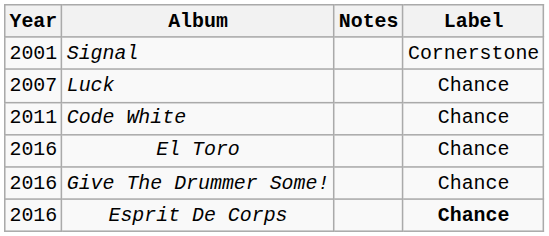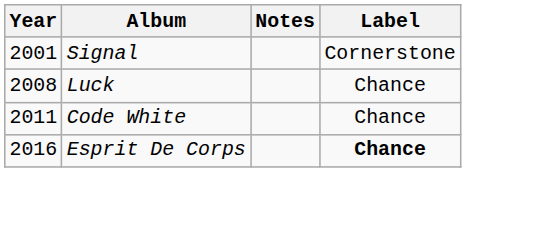 <table class="wikitable" style="text-align:center;">
 <tr>
 <th rowspan=1>Year</th>
 <th rowspan=1>Album</th>
 <th colspan=1>Notes</th>
 <th rowspan=1>Label</th>
 </tr>
 <tr>
 <td>2001</td>
 <td align=left><em>Signal</em></td>
 <td></td>
 <td>Cornerstone</td>
 </tr>
 <tr>
-<td>2007</td>
+<td>2008</td>
 <td align=left><em>Luck</em></td>
 <td></td>
 <td>Chance</td>
 </tr>
 <tr>
 <td>2011</td>
 <td align=left><em>Code White</em></td>
 <td></td>
 <td>Chance</td>
 </tr>
 <tr>
 <td>2016</td>
-<td><em>El Toro</em></td>
-<td></td>
-<td>Chance</td>
-</tr>
-<tr>
-<td>2016</td>
-<td><em>Give The Drummer Some!</em></td>
-<td></td>
-<td>Chance</td>
-</tr>
-<tr>
-<td>2016</td>
 <td><em>Esprit De Corps</em></td>
 <td></td>
 <td><strong>Chance</strong></td>
 </tr>
 </table>
